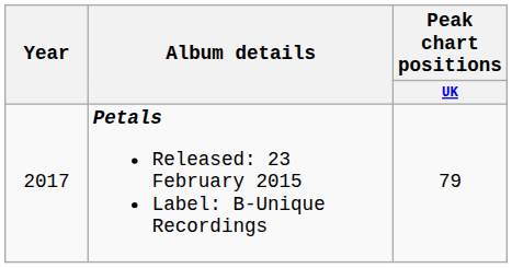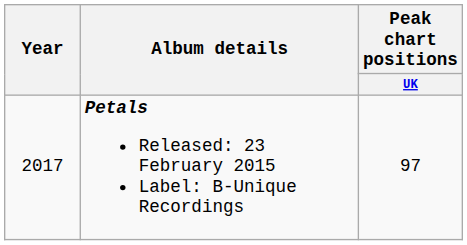 <table class="wikitable" style="text-align:center;">
 <tr>
 <th rowspan="2" style="width:50px;">Year</th>
 <th rowspan="2" style="width:200px;">Album details</th>
 <th style="width:60px;">Peak chart positions</th>
 </tr>
 <tr>
 <th style="width:4em;font-size:70%;"><a href='#'>UK</a></th>
 </tr>
 <tr>
 <td>2017</td>
 <td align="left"><strong><em>Petals</em></strong><br><ul><li>Released: 23 February 2015</li><li>Label: B-Unique Recordings</li></ul></td>
-<td>79</td>
+<td>97</td>
 </tr>
 </table>
